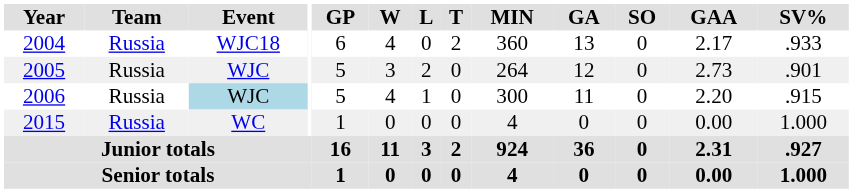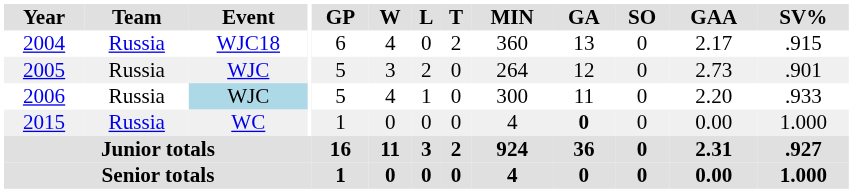 <table border="0" cellpadding="1" cellspacing="0" ID="Table3" style="text-align:center; width:40em">
 <tr ALIGN="center" bgcolor="#e0e0e0">
 <th>Year</th>
 <th>Team</th>
 <th>Event</th>
 <th rowspan="99" bgcolor="#ffffff"></th>
 <th>GP</th>
 <th>W</th>
 <th>L</th>
 <th>T</th>
 <th>MIN</th>
 <th>GA</th>
 <th>SO</th>
 <th>GAA</th>
 <th>SV%</th>
 </tr>
 <tr>
 <td><a href='#'>2004</a></td>
 <td><a href='#'>Russia</a></td>
 <td><a href='#'>WJC18</a></td>
 <td>6</td>
 <td>4</td>
 <td>0</td>
 <td>2</td>
 <td>360</td>
 <td>13</td>
 <td>0</td>
 <td>2.17</td>
-<td>.933</td>
+<td>.915</td>
 </tr>
 <tr bgcolor="#f0f0f0">
 <td><a href='#'>2005</a></td>
 <td>Russia</td>
 <td><a href='#'>WJC</a></td>
 <td>5</td>
 <td>3</td>
 <td>2</td>
 <td>0</td>
 <td>264</td>
 <td>12</td>
 <td>0</td>
 <td>2.73</td>
 <td>.901</td>
 </tr>
 <tr>
 <td><a href='#'>2006</a></td>
 <td>Russia</td>
 <td style="background: lightblue;">WJC</td>
 <td>5</td>
 <td>4</td>
 <td>1</td>
 <td>0</td>
 <td>300</td>
 <td>11</td>
 <td>0</td>
 <td>2.20</td>
-<td>.915</td>
+<td>.933</td>
 </tr>
 <tr bgcolor="#f0f0f0">
 <td><a href='#'>2015</a></td>
 <td><a href='#'>Russia</a></td>
 <td><a href='#'>WC</a></td>
 <td>1</td>
 <td>0</td>
 <td>0</td>
 <td>0</td>
 <td>4</td>
-<td>0</td>
+<td><strong>0</strong></td>
 <td>0</td>
 <td>0.00</td>
 <td>1.000</td>
 </tr>
 <tr bgcolor="#e0e0e0">
 <th colspan=4>Junior totals</th>
 <th>16</th>
 <th>11</th>
 <th>3</th>
 <th>2</th>
 <th>924</th>
 <th>36</th>
 <th>0</th>
 <th>2.31</th>
 <th>.927</th>
 </tr>
 <tr bgcolor="#e0e0e0">
 <th colspan=4>Senior totals</th>
 <th>1</th>
 <th>0</th>
 <th>0</th>
 <th>0</th>
 <th>4</th>
 <th>0</th>
 <th>0</th>
 <th>0.00</th>
 <th>1.000</th>
 </tr>
 </table>
